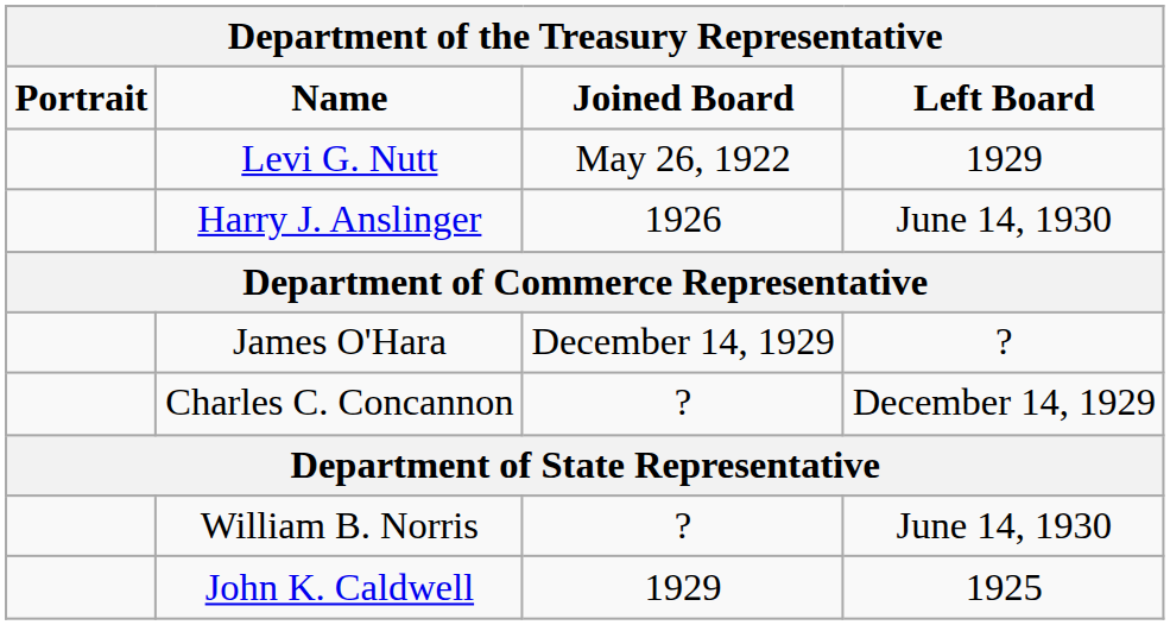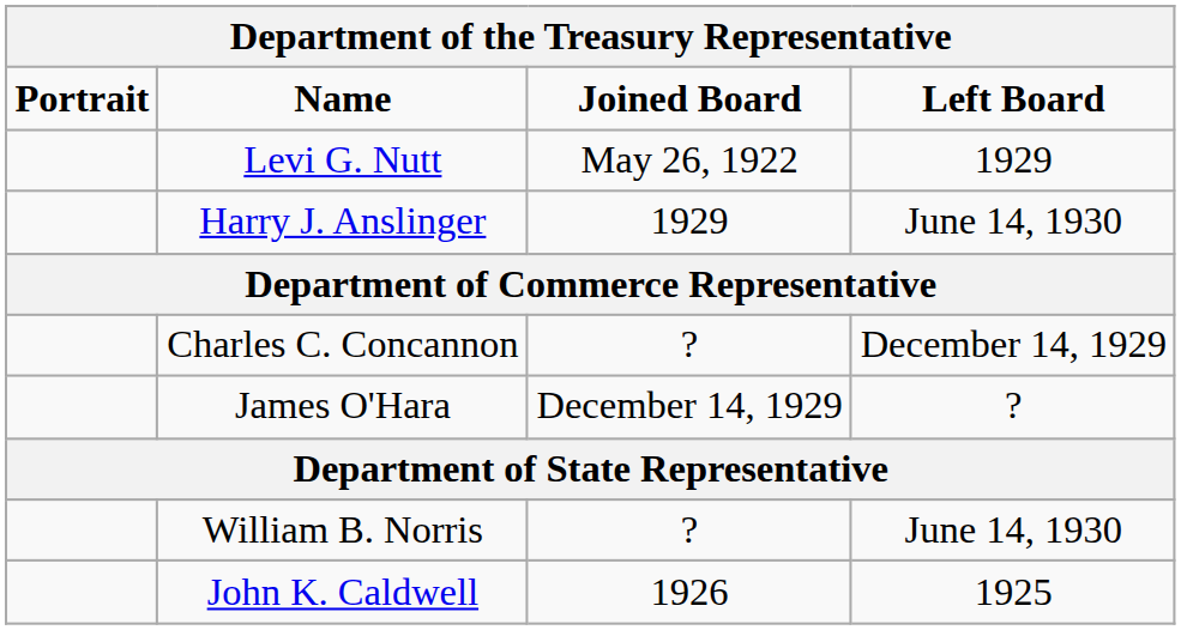 <table class="wikitable" style="clear:left; text-align:center">
 <tr>
 <th colspan="4"><strong>Department of the Treasury Representative</strong></th>
 </tr>
 <tr>
 <td><strong>Portrait</strong></td>
 <td><strong>Name</strong></td>
 <td><strong>Joined Board</strong></td>
 <td><strong>Left Board</strong></td>
 </tr>
 <tr>
 <td></td>
 <td><a href='#'>Levi G. Nutt</a></td>
 <td>May 26, 1922</td>
 <td>1929</td>
 </tr>
 <tr>
 <td></td>
 <td><a href='#'>Harry J. Anslinger</a></td>
-<td>1926</td>
+<td>1929</td>
 <td>June 14, 1930</td>
 </tr>
 <tr>
 <th colspan="4">Department of Commerce Representative</th>
 </tr>
 <tr>
 <td></td>
+<td>Charles C. Concannon</td>
+<td>?</td>
+<td>December 14, 1929</td>
+</tr>
+<tr>
+<td></td>
 <td>James O'Hara</td>
 <td>December 14, 1929</td>
 <td>?</td>
-</tr>
-<tr>
-<td></td>
-<td>Charles C. Concannon</td>
-<td>?</td>
-<td>December 14, 1929</td>
 </tr>
 <tr>
 <th colspan="4">Department of State Representative</th>
 </tr>
 <tr>
 <td></td>
 <td>William B. Norris</td>
 <td>?</td>
 <td>June 14, 1930</td>
 </tr>
 <tr>
 <td></td>
 <td><a href='#'>John K. Caldwell</a></td>
-<td>1929</td>
+<td>1926</td>
 <td>1925</td>
 </tr>
 </table>
